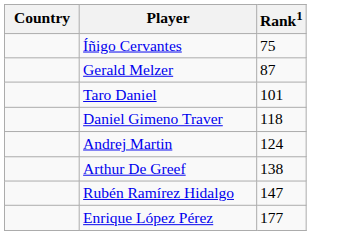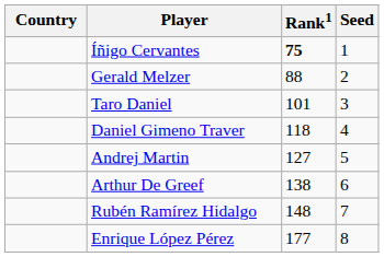 <table class="sortable wikitable">
 <tr>
 <th width="70">Country</th>
 <th width="175">Player</th>
 <th>Rank<sup>1</sup></th>
+<th>Seed</th>
 </tr>
 <tr>
 <td></td>
 <td><a href='#'>Íñigo Cervantes</a></td>
-<td>75</td>
+<td><strong>75</strong></td>
+<td>1</td>
 </tr>
 <tr>
 <td></td>
 <td><a href='#'>Gerald Melzer</a></td>
-<td>87</td>
+<td>88</td>
+<td>2</td>
 </tr>
 <tr>
 <td></td>
 <td><a href='#'>Taro Daniel</a></td>
 <td>101</td>
+<td>3</td>
 </tr>
 <tr>
 <td></td>
 <td><a href='#'>Daniel Gimeno Traver</a></td>
 <td>118</td>
+<td>4</td>
 </tr>
 <tr>
 <td></td>
 <td><a href='#'>Andrej Martin</a></td>
-<td>124</td>
+<td>127</td>
+<td>5</td>
 </tr>
 <tr>
 <td></td>
 <td><a href='#'>Arthur De Greef</a></td>
 <td>138</td>
+<td>6</td>
 </tr>
 <tr>
 <td></td>
 <td><a href='#'>Rubén Ramírez Hidalgo</a></td>
-<td>147</td>
+<td>148</td>
+<td>7</td>
 </tr>
 <tr>
 <td></td>
 <td><a href='#'>Enrique López Pérez</a></td>
 <td>177</td>
+<td>8</td>
 </tr>
 </table>
